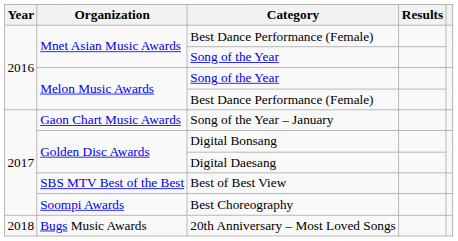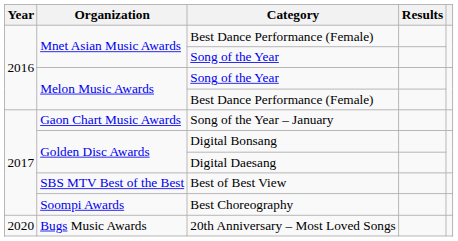 <table class="wikitable sortable plainrowheaders">
 <tr>
 <th scope="col">Year</th>
 <th scope="col">Organization</th>
 <th scope="col">Category</th>
 <th scope="col">Results</th>
 <th scope="col" class="unsortable"></th>
 </tr>
 <tr>
 <td rowspan="4">2016</td>
 <td rowspan="2"><a href='#'>Mnet Asian Music Awards</a></td>
 <td>Best Dance Performance (Female)</td>
 <td></td>
 <td rowspan="2" align="center"></td>
 </tr>
 <tr>
 <td><a href='#'>Song of the Year</a></td>
 <td></td>
 </tr>
 <tr>
 <td rowspan="2"><a href='#'>Melon Music Awards</a></td>
 <td><a href='#'>Song of the Year</a></td>
 <td></td>
 <td align="center" rowspan="2"></td>
 </tr>
 <tr>
 <td>Best Dance Performance (Female)</td>
 <td></td>
 </tr>
 <tr>
 <td rowspan="5">2017</td>
 <td><a href='#'>Gaon Chart Music Awards</a></td>
 <td>Song of the Year – January</td>
 <td></td>
 <td align="center"></td>
 </tr>
 <tr>
 <td rowspan="2"><a href='#'>Golden Disc Awards</a></td>
 <td>Digital Bonsang</td>
 <td></td>
 <td rowspan="2" align="center"></td>
 </tr>
 <tr>
 <td>Digital Daesang</td>
 <td></td>
 </tr>
 <tr>
 <td><a href='#'>SBS MTV Best of the Best</a></td>
 <td>Best of Best View</td>
 <td></td>
 <td align="center"></td>
 </tr>
 <tr>
 <td><a href='#'>Soompi Awards</a></td>
 <td>Best Choreography</td>
 <td></td>
 <td></td>
 </tr>
 <tr>
-<td>2018</td>
+<td>2020</td>
 <td><a href='#'>Bugs</a> Music Awards</td>
 <td>20th Anniversary – Most Loved Songs</td>
 <td></td>
 <td align="center"></td>
 </tr>
 </table>
